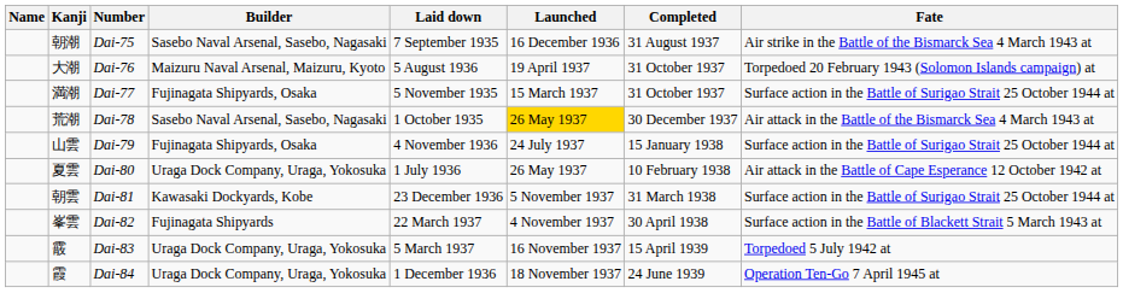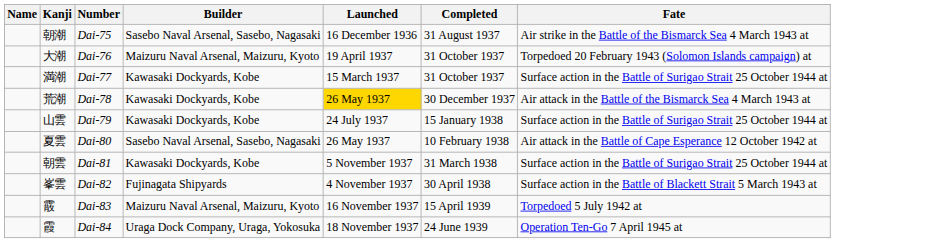 <table class="wikitable" style="font-size:90%;">
 <tr>
 <th>Name</th>
 <th>Kanji</th>
 <th>Number</th>
 <th>Builder</th>
-<th>Laid down</th>
 <th>Launched</th>
 <th>Completed</th>
 <th>Fate</th>
 </tr>
 <tr>
 <td></td>
 <td>朝潮</td>
 <td><em>Dai-75</em></td>
 <td>Sasebo Naval Arsenal, Sasebo, Nagasaki</td>
-<td>7 September 1935</td>
 <td>16 December 1936</td>
 <td>31 August 1937</td>
 <td>Air strike in the <a href='#'>Battle of the Bismarck Sea</a> 4 March 1943 at </td>
 </tr>
 <tr>
 <td></td>
 <td>大潮</td>
 <td><em>Dai-76</em></td>
 <td>Maizuru Naval Arsenal, Maizuru, Kyoto</td>
-<td>5 August 1936</td>
 <td>19 April 1937</td>
 <td>31 October 1937</td>
 <td>Torpedoed 20 February 1943 (<a href='#'>Solomon Islands campaign</a>) at </td>
 </tr>
 <tr>
 <td></td>
 <td>満潮</td>
 <td><em>Dai-77</em></td>
-<td>Fujinagata Shipyards, Osaka</td>
-<td>5 November 1935</td>
+<td>Kawasaki Dockyards, Kobe</td>
 <td>15 March 1937</td>
 <td>31 October 1937</td>
 <td>Surface action in the <a href='#'>Battle of Surigao Strait</a> 25 October 1944 at </td>
 </tr>
 <tr>
 <td></td>
 <td>荒潮</td>
 <td><em>Dai-78</em></td>
-<td>Sasebo Naval Arsenal, Sasebo, Nagasaki</td>
-<td>1 October 1935</td>
+<td>Kawasaki Dockyards, Kobe</td>
 <td style="background: gold;">26 May 1937</td>
 <td>30 December 1937</td>
 <td>Air attack in the <a href='#'>Battle of the Bismarck Sea</a> 4 March 1943 at </td>
 </tr>
 <tr>
 <td></td>
 <td>山雲</td>
 <td><em>Dai-79</em></td>
-<td>Fujinagata Shipyards, Osaka</td>
-<td>4 November 1936</td>
+<td>Kawasaki Dockyards, Kobe</td>
 <td>24 July 1937</td>
 <td>15 January 1938</td>
 <td>Surface action in the <a href='#'>Battle of Surigao Strait</a> 25 October 1944 at </td>
 </tr>
 <tr>
 <td></td>
 <td>夏雲</td>
 <td><em>Dai-80</em></td>
-<td>Uraga Dock Company, Uraga, Yokosuka</td>
-<td>1 July 1936</td>
+<td>Sasebo Naval Arsenal, Sasebo, Nagasaki</td>
 <td>26 May 1937</td>
 <td>10 February 1938</td>
 <td>Air attack in the <a href='#'>Battle of Cape Esperance</a> 12 October 1942 at </td>
 </tr>
 <tr>
 <td></td>
 <td>朝雲</td>
 <td><em>Dai-81</em></td>
 <td>Kawasaki Dockyards, Kobe</td>
-<td>23 December 1936</td>
 <td>5 November 1937</td>
 <td>31 March 1938</td>
 <td>Surface action in the <a href='#'>Battle of Surigao Strait</a> 25 October 1944 at </td>
 </tr>
 <tr>
 <td></td>
 <td>峯雲</td>
 <td><em>Dai-82</em></td>
 <td>Fujinagata Shipyards</td>
-<td>22 March 1937</td>
 <td>4 November 1937</td>
 <td>30 April 1938</td>
 <td>Surface action in the <a href='#'>Battle of Blackett Strait</a> 5 March 1943 at </td>
 </tr>
 <tr>
 <td></td>
 <td>霰</td>
 <td><em>Dai-83</em></td>
-<td>Uraga Dock Company, Uraga, Yokosuka</td>
-<td>5 March 1937</td>
+<td>Maizuru Naval Arsenal, Maizuru, Kyoto</td>
 <td>16 November 1937</td>
 <td>15 April 1939</td>
 <td><a href='#'>Torpedoed</a> 5 July 1942 at </td>
 </tr>
 <tr>
 <td></td>
 <td>霞</td>
 <td><em>Dai-84</em></td>
 <td>Uraga Dock Company, Uraga, Yokosuka</td>
-<td>1 December 1936</td>
 <td>18 November 1937</td>
 <td>24 June 1939</td>
 <td><a href='#'>Operation Ten-Go</a> 7 April 1945 at </td>
 </tr>
 </table>
